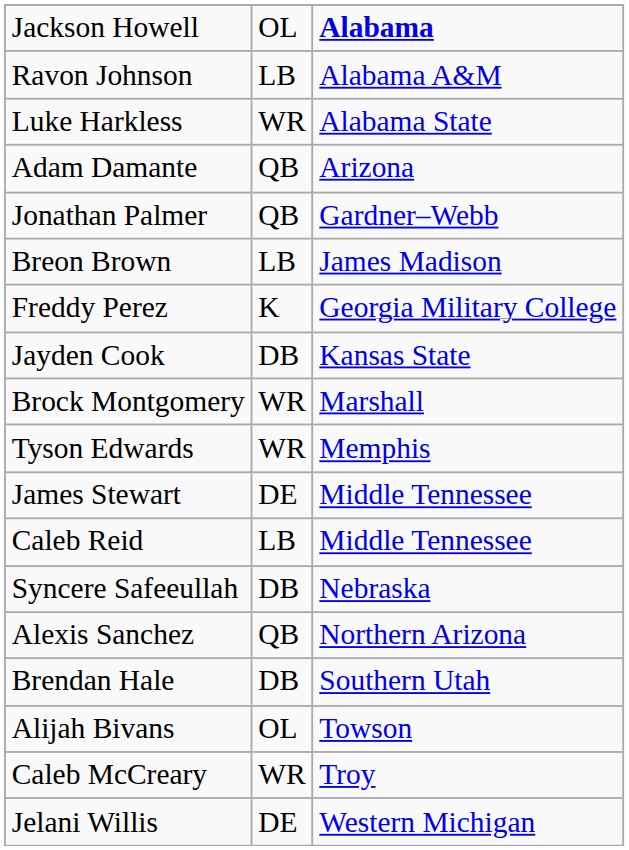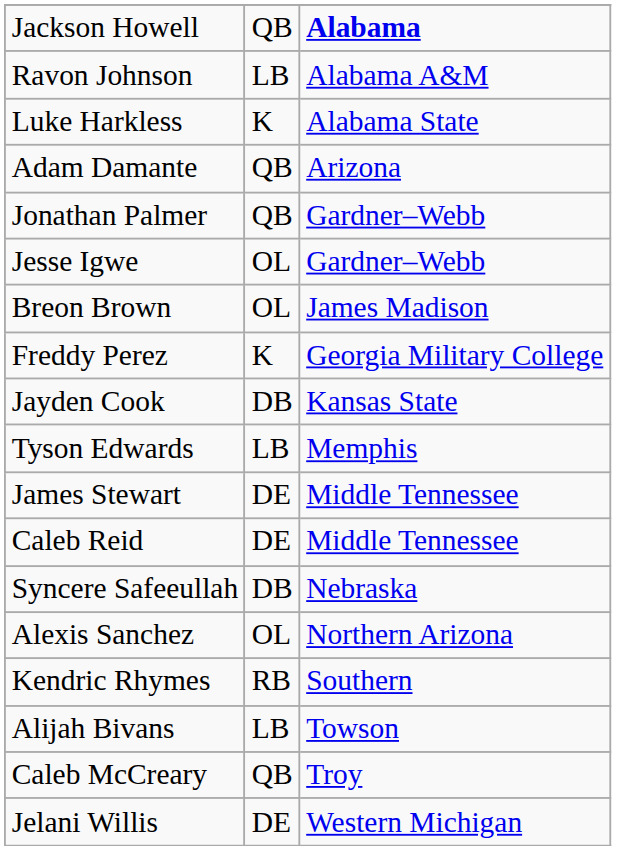 <table class="wikitable sortable">
 <tr>
 </tr>
 <tr>
 <td>Jackson Howell</td>
-<td>OL</td>
+<td>QB</td>
 <td><strong><a href='#'>Alabama</a></strong></td>
 </tr>
 <tr>
 <td>Ravon Johnson</td>
 <td>LB</td>
 <td><a href='#'>Alabama A&M</a></td>
 </tr>
 <tr>
 <td>Luke Harkless</td>
-<td>WR</td>
+<td>K</td>
 <td><a href='#'>Alabama State</a></td>
 </tr>
 <tr>
 <td>Adam Damante</td>
 <td>QB</td>
 <td><a href='#'>Arizona</a></td>
 </tr>
 <tr>
 <td>Jonathan Palmer</td>
 <td>QB</td>
 <td><a href='#'>Gardner–Webb</a></td>
 </tr>
 <tr>
+<td>Jesse Igwe</td>
+<td>OL</td>
+<td><a href='#'>Gardner–Webb</a></td>
+</tr>
+<tr>
 <td>Breon Brown</td>
-<td>LB</td>
+<td>OL</td>
 <td><a href='#'>James Madison</a></td>
 </tr>
 <tr>
 <td>Freddy Perez</td>
 <td>K</td>
 <td><a href='#'>Georgia Military College</a></td>
 </tr>
 <tr>
 <td>Jayden Cook</td>
 <td>DB</td>
 <td><a href='#'>Kansas State</a></td>
 </tr>
 <tr>
-<td>Brock Montgomery</td>
-<td>WR</td>
-<td><a href='#'>Marshall</a></td>
-</tr>
-<tr>
 <td>Tyson Edwards</td>
-<td>WR</td>
+<td>LB</td>
 <td><a href='#'>Memphis</a></td>
 </tr>
 <tr>
 <td>James Stewart</td>
 <td>DE</td>
 <td><a href='#'>Middle Tennessee</a></td>
 </tr>
 <tr>
 <td>Caleb Reid</td>
-<td>LB</td>
+<td>DE</td>
 <td><a href='#'>Middle Tennessee</a></td>
 </tr>
 <tr>
 <td>Syncere Safeeullah</td>
 <td>DB</td>
 <td><a href='#'>Nebraska</a></td>
 </tr>
 <tr>
 <td>Alexis Sanchez</td>
-<td>QB</td>
+<td>OL</td>
 <td><a href='#'>Northern Arizona</a></td>
 </tr>
 <tr>
-<td>Brendan Hale</td>
-<td>DB</td>
-<td><a href='#'>Southern Utah</a></td>
+<td>Kendric Rhymes</td>
+<td>RB</td>
+<td><a href='#'>Southern</a></td>
 </tr>
 <tr>
 <td>Alijah Bivans</td>
-<td>OL</td>
+<td>LB</td>
 <td><a href='#'>Towson</a></td>
 </tr>
 <tr>
 <td>Caleb McCreary</td>
-<td>WR</td>
+<td>QB</td>
 <td><a href='#'>Troy</a></td>
 </tr>
 <tr>
 <td>Jelani Willis</td>
 <td>DE</td>
 <td><a href='#'>Western Michigan</a></td>
 </tr>
 <tr>
 </tr>
 </table>
